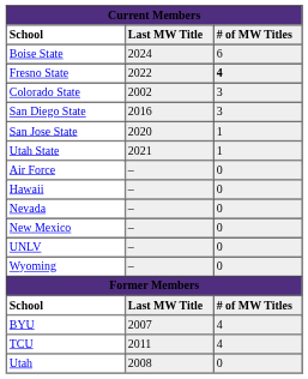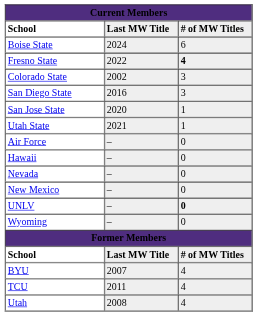 <table border="1" cellpadding="3" cellspacing="0" align="right" width="400px">
 <tr>
 <td colspan=4 align="center" bgcolor="#4F2D7F"><span><strong>Current Members</strong></span></td>
 </tr>
 <tr>
 <td style="background:#ffffff;" width="110"><strong>School</strong></td>
 <td style="background:#efefef;" width="80"><strong>Last MW Title</strong></td>
 <td style="background:#efefef;" width="80"><strong># of MW Titles</strong></td>
 </tr>
 <tr>
 <td bgcolor="#ffffff"><a href='#'>Boise State</a></td>
 <td bgcolor="#efefef">2024</td>
 <td bgcolor="#efefef">6</td>
 </tr>
 <tr>
 <td bgcolor="#ffffff"><a href='#'>Fresno State</a></td>
 <td bgcolor="#efefef">2022</td>
 <td bgcolor="#efefef"><strong>4</strong></td>
 </tr>
 <tr>
 <td bgcolor="#ffffff"><a href='#'>Colorado State</a></td>
 <td bgcolor="#efefef">2002</td>
 <td bgcolor="#efefef">3</td>
 </tr>
 <tr>
 <td bgcolor="#ffffff"><a href='#'>San Diego State</a></td>
 <td bgcolor="#efefef">2016</td>
 <td bgcolor="#efefef">3</td>
 </tr>
 <tr>
 <td bgcolor="#ffffff"><a href='#'>San Jose State</a></td>
 <td bgcolor="#efefef">2020</td>
 <td bgcolor="#efefef">1</td>
 </tr>
 <tr>
 <td bgcolor="#ffffff"><a href='#'>Utah State</a></td>
 <td bgcolor="#efefef">2021</td>
 <td bgcolor="#efefef">1</td>
 </tr>
 <tr>
 <td bgcolor="#ffffff"><a href='#'>Air Force</a></td>
 <td bgcolor="#efefef">–</td>
 <td bgcolor="#efefef">0</td>
 </tr>
 <tr>
 <td bgcolor="#ffffff"><a href='#'>Hawaii</a></td>
 <td bgcolor="#efefef">–</td>
 <td bgcolor="#efefef">0</td>
 </tr>
 <tr>
 <td bgcolor="#ffffff"><a href='#'>Nevada</a></td>
 <td bgcolor="#efefef">–</td>
 <td bgcolor="#efefef">0</td>
 </tr>
 <tr>
 <td bgcolor="#ffffff"><a href='#'>New Mexico</a></td>
 <td bgcolor="#efefef">–</td>
 <td bgcolor="#efefef">0</td>
 </tr>
 <tr>
 <td bgcolor="#ffffff"><a href='#'>UNLV</a></td>
 <td bgcolor="#efefef">–</td>
-<td bgcolor="#efefef">0</td>
+<td bgcolor="#efefef"><strong>0</strong></td>
 </tr>
 <tr>
 <td bgcolor="#ffffff"><a href='#'>Wyoming</a></td>
 <td bgcolor="#efefef">–</td>
 <td bgcolor="#efefef">0</td>
 </tr>
 <tr>
 <td colspan=4 align="center" bgcolor="#4F2D7F"><span><strong>Former Members</strong></span></td>
 </tr>
 <tr>
 <td style="background:#ffffff;" width="110"><strong>School</strong></td>
 <td style="background:#efefef;" width="80"><strong>Last MW Title</strong></td>
 <td style="background:#efefef;" width="80"><strong># of MW Titles</strong></td>
 </tr>
 <tr>
 <td bgcolor="#ffffff"><a href='#'>BYU</a></td>
 <td bgcolor="#efefef">2007</td>
 <td bgcolor="#efefef">4</td>
 </tr>
 <tr>
 <td bgcolor="#ffffff"><a href='#'>TCU</a></td>
 <td bgcolor="#efefef">2011</td>
 <td bgcolor="#efefef">4</td>
 </tr>
 <tr>
 <td bgcolor="#ffffff"><a href='#'>Utah</a></td>
 <td bgcolor="#efefef">2008</td>
-<td bgcolor="#efefef">0</td>
+<td bgcolor="#efefef">4</td>
 </tr>
 </table>
